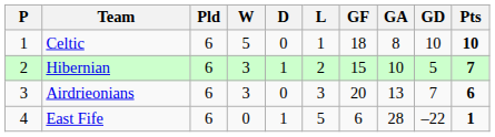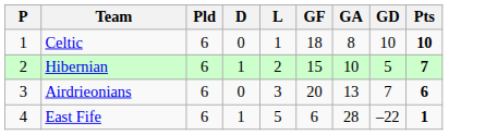 <table class="wikitable" style="text-align: center;">
 <tr>
 <th width=30>P</th>
 <th width=140>Team</th>
 <th width=30>Pld</th>
-<th width=30>W</th>
 <th width=30>D</th>
 <th width=30>L</th>
 <th width=30>GF</th>
 <th width=30>GA</th>
 <th width=30>GD</th>
 <th width=30>Pts</th>
 </tr>
 <tr>
 <td>1</td>
 <td align=left><a href='#'>Celtic</a></td>
 <td>6</td>
-<td>5</td>
 <td>0</td>
 <td>1</td>
 <td>18</td>
 <td>8</td>
 <td>10</td>
 <td><strong>10</strong></td>
 </tr>
 <tr style="background:#ccffcc;">
 <td>2</td>
 <td align=left><a href='#'>Hibernian</a></td>
 <td>6</td>
-<td>3</td>
 <td>1</td>
 <td>2</td>
 <td>15</td>
 <td>10</td>
 <td>5</td>
 <td><strong>7</strong></td>
 </tr>
 <tr>
 <td>3</td>
 <td align=left><a href='#'>Airdrieonians</a></td>
 <td>6</td>
-<td>3</td>
 <td>0</td>
 <td>3</td>
 <td>20</td>
 <td>13</td>
 <td>7</td>
 <td><strong>6</strong></td>
 </tr>
 <tr>
 <td>4</td>
 <td align=left><a href='#'>East Fife</a></td>
 <td>6</td>
-<td>0</td>
 <td>1</td>
 <td>5</td>
 <td>6</td>
 <td>28</td>
 <td>–22</td>
 <td><strong>1</strong></td>
 </tr>
 </table>
